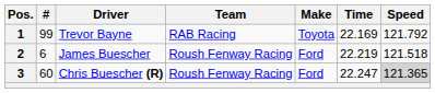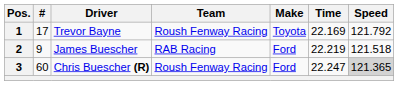 <table class="wikitable" style="font-size:95%">
 <tr>
 <th>Pos.</th>
 <th>#</th>
 <th>Driver</th>
 <th>Team</th>
 <th>Make</th>
 <th>Time</th>
 <th>Speed</th>
 </tr>
 <tr>
 <th>1</th>
-<td>99</td>
+<td>17</td>
 <td><a href='#'>Trevor Bayne</a></td>
-<td><a href='#'>RAB Racing</a></td>
+<td><a href='#'>Roush Fenway Racing</a></td>
 <td><a href='#'>Toyota</a></td>
 <td>22.169</td>
 <td>121.792</td>
 </tr>
 <tr>
 <th>2</th>
-<td>6</td>
+<td>9</td>
 <td><a href='#'>James Buescher</a></td>
-<td><a href='#'>Roush Fenway Racing</a></td>
+<td><a href='#'>RAB Racing</a></td>
 <td><a href='#'>Ford</a></td>
 <td>22.219</td>
 <td>121.518</td>
 </tr>
 <tr>
 <th>3</th>
 <td>60</td>
 <td><a href='#'>Chris Buescher</a> <strong>(R)</strong></td>
 <td><a href='#'>Roush Fenway Racing</a></td>
 <td><a href='#'>Ford</a></td>
 <td>22.247</td>
 <td style="background: lightgrey;">121.365</td>
 </tr>
 <tr>
 <th colspan="7"></th>
 </tr>
 </table>
